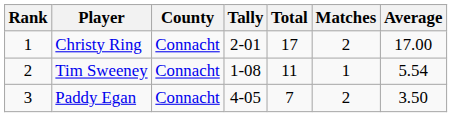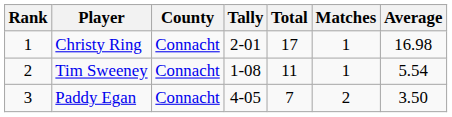 <table class="wikitable">
 <tr>
 <th>Rank</th>
 <th>Player</th>
 <th>County</th>
 <th>Tally</th>
 <th>Total</th>
 <th>Matches</th>
 <th>Average</th>
 </tr>
 <tr>
 <td rowspan=1 align=center>1</td>
 <td><a href='#'>Christy Ring</a></td>
 <td><a href='#'>Connacht</a></td>
 <td align=center>2-01</td>
 <td align=center>17</td>
-<td align=center>2</td>
-<td align=center>17.00</td>
+<td align=center>1</td>
+<td align=center>16.98</td>
 </tr>
 <tr>
 <td rowspan=1 align=center>2</td>
 <td><a href='#'>Tim Sweeney</a></td>
 <td><a href='#'>Connacht</a></td>
 <td align=center>1-08</td>
 <td align=center>11</td>
 <td align=center>1</td>
 <td align=center>5.54</td>
 </tr>
 <tr>
 <td rowspan=1 align=center>3</td>
 <td><a href='#'>Paddy Egan</a></td>
 <td><a href='#'>Connacht</a></td>
 <td align=center>4-05</td>
 <td align=center>7</td>
 <td align=center>2</td>
 <td align=center>3.50</td>
 </tr>
 </table>
